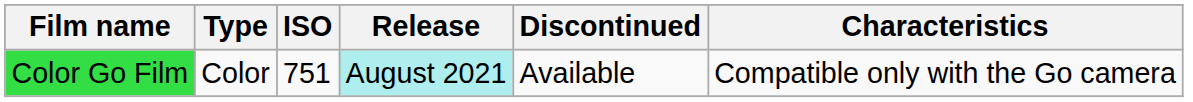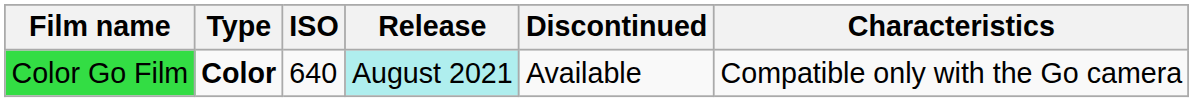 <table class="wikitable sortable mw-collapsible">
 <tr>
 <th>Film name</th>
 <th>Type</th>
 <th>ISO</th>
 <th>Release</th>
 <th>Discontinued</th>
 <th>Characteristics</th>
 </tr>
 <tr>
 <td style="background:#3d4;">Color Go Film</td>
-<td>Color</td>
-<td>751</td>
+<td><strong>Color</strong></td>
+<td>640</td>
 <td style="background: paleturquoise;">August 2021</td>
 <td>Available</td>
 <td>Compatible only with the Go camera</td>
 </tr>
 </table>
